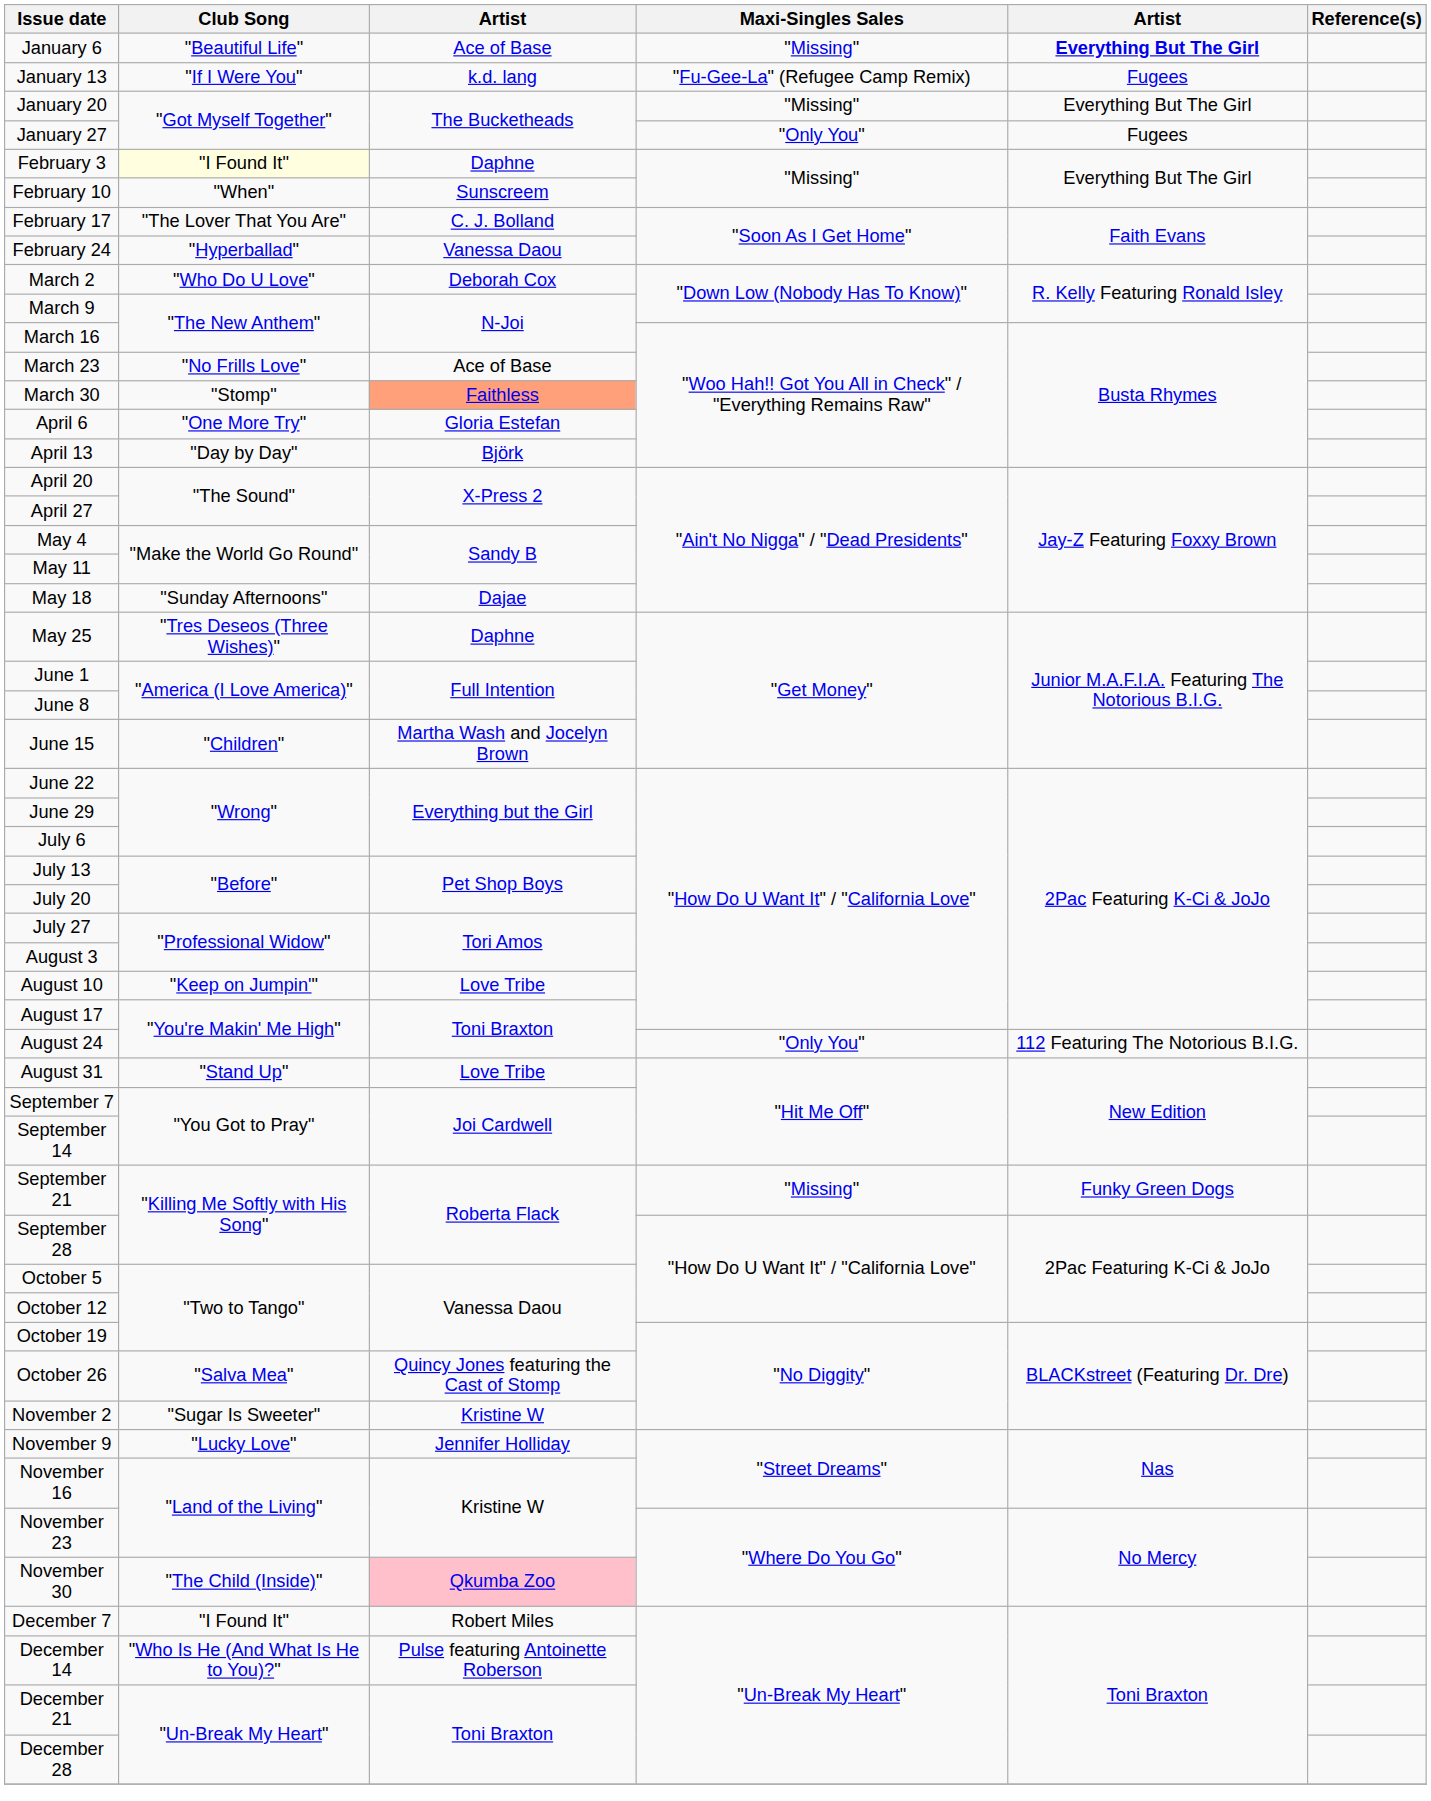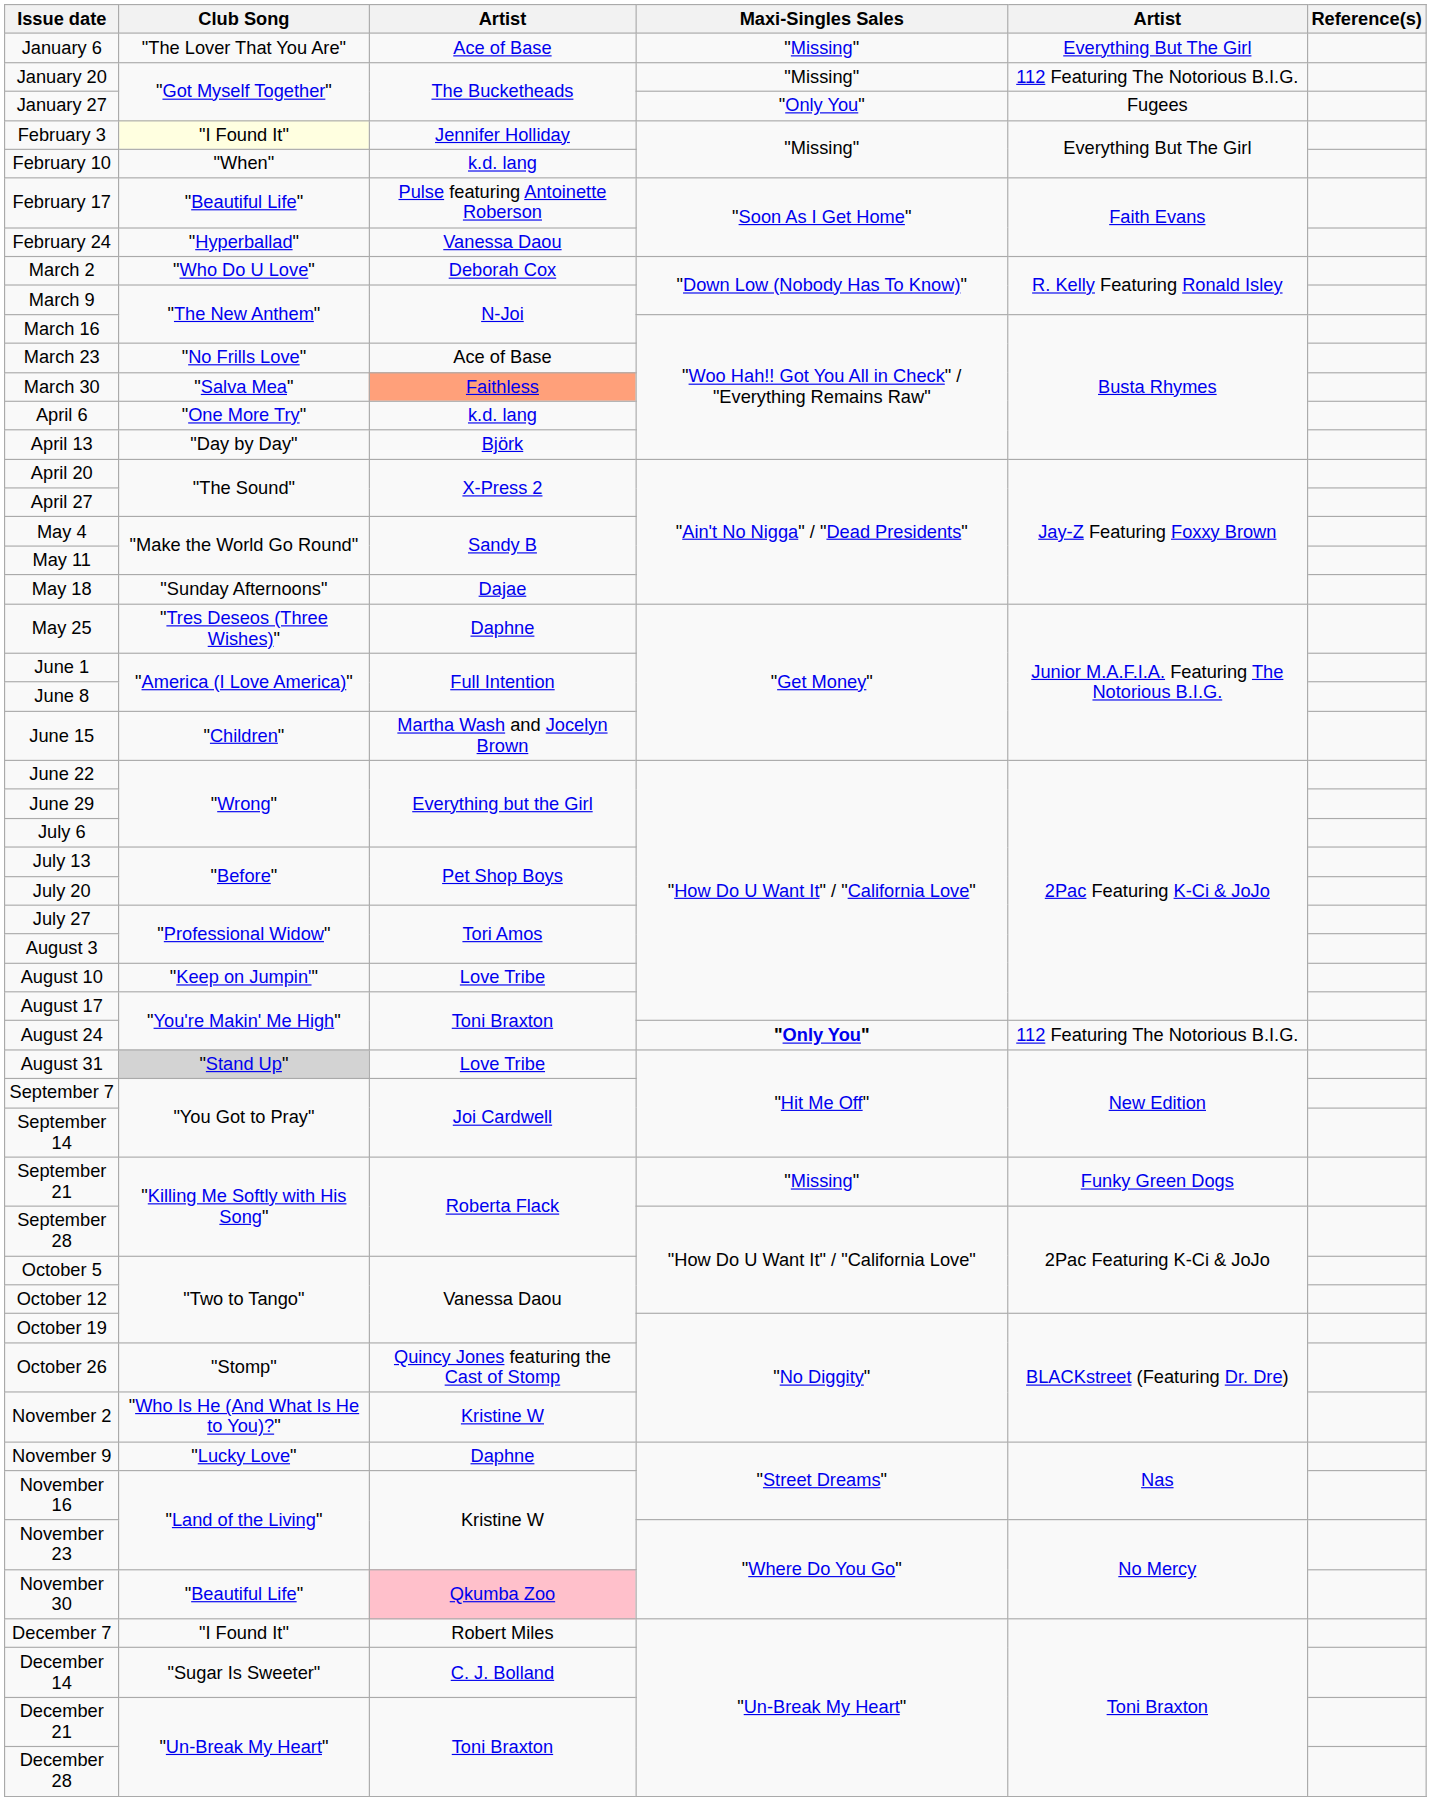 <table class="wikitable" style="text-align: center;">
 <tr>
 <th>Issue date</th>
 <th>Club Song</th>
 <th>Artist</th>
 <th>Maxi-Singles Sales</th>
 <th>Artist</th>
 <th>Reference(s)</th>
 </tr>
 <tr>
 <td>January 6</td>
-<td>"<a href='#'>Beautiful Life</a>"</td>
+<td>"The Lover That You Are"</td>
 <td><a href='#'>Ace of Base</a></td>
 <td>"<a href='#'>Missing</a>"</td>
-<td><strong><a href='#'>Everything But The Girl</a></strong></td>
-<td></td>
-</tr>
-<tr>
-<td>January 13</td>
-<td>"<a href='#'>If I Were You</a>"</td>
-<td><a href='#'>k.d. lang</a></td>
-<td>"<a href='#'>Fu-Gee-La</a>" (Refugee Camp Remix)</td>
-<td><a href='#'>Fugees</a></td>
+<td><a href='#'>Everything But The Girl</a></td>
 <td></td>
 </tr>
 <tr>
 <td>January 20</td>
 <td rowspan="2">"<a href='#'>Got Myself Together</a>"</td>
 <td rowspan="2"><a href='#'>The Bucketheads</a></td>
 <td>"Missing"</td>
-<td>Everything But The Girl</td>
+<td><a href='#'>112</a> Featuring The Notorious B.I.G.</td>
 <td></td>
 </tr>
 <tr>
 <td>January 27</td>
 <td>"<a href='#'>Only You</a>"</td>
 <td>Fugees</td>
 <td></td>
 </tr>
 <tr>
 <td>February 3</td>
 <td style="background: lightyellow;">"I Found It"</td>
-<td><a href='#'>Daphne</a></td>
+<td><a href='#'>Jennifer Holliday</a></td>
 <td rowspan="2">"Missing"</td>
 <td rowspan="2">Everything But The Girl</td>
 <td></td>
 </tr>
 <tr>
 <td>February 10</td>
 <td>"When"</td>
-<td><a href='#'>Sunscreem</a></td>
+<td><a href='#'>k.d. lang</a></td>
 <td></td>
 </tr>
 <tr>
 <td>February 17</td>
-<td>"The Lover That You Are"</td>
-<td><a href='#'>C. J. Bolland</a></td>
+<td>"<a href='#'>Beautiful Life</a>"</td>
+<td><a href='#'>Pulse</a> featuring <a href='#'>Antoinette Roberson</a></td>
 <td rowspan="2">"<a href='#'>Soon As I Get Home</a>"</td>
 <td rowspan="2"><a href='#'>Faith Evans</a></td>
 <td></td>
 </tr>
 <tr>
 <td>February 24</td>
 <td>"<a href='#'>Hyperballad</a>"</td>
 <td><a href='#'>Vanessa Daou</a></td>
 <td></td>
 </tr>
 <tr>
 <td>March 2</td>
 <td>"<a href='#'>Who Do U Love</a>"</td>
 <td><a href='#'>Deborah Cox</a></td>
 <td rowspan="2">"<a href='#'>Down Low (Nobody Has To Know)</a>"</td>
 <td rowspan="2"><a href='#'>R. Kelly</a> Featuring <a href='#'>Ronald Isley</a></td>
 <td></td>
 </tr>
 <tr>
 <td>March 9</td>
 <td rowspan="2">"<a href='#'>The New Anthem</a>"</td>
 <td rowspan="2"><a href='#'>N-Joi</a></td>
 <td></td>
 </tr>
 <tr>
 <td>March 16</td>
 <td rowspan="5">"<a href='#'>Woo Hah!! Got You All in Check</a>" / "Everything Remains Raw"</td>
 <td rowspan="5"><a href='#'>Busta Rhymes</a></td>
 <td></td>
 </tr>
 <tr>
 <td>March 23</td>
 <td>"<a href='#'>No Frills Love</a>"</td>
 <td>Ace of Base</td>
 <td></td>
 </tr>
 <tr>
 <td>March 30</td>
-<td>"Stomp"</td>
+<td>"<a href='#'>Salva Mea</a>"</td>
 <td style="background: lightsalmon;"><a href='#'>Faithless</a></td>
 <td></td>
 </tr>
 <tr>
 <td>April 6</td>
 <td>"<a href='#'>One More Try</a>"</td>
-<td><a href='#'>Gloria Estefan</a></td>
+<td><a href='#'>k.d. lang</a></td>
 <td></td>
 </tr>
 <tr>
 <td>April 13</td>
 <td>"Day by Day"</td>
 <td><a href='#'>Björk</a></td>
 <td></td>
 </tr>
 <tr>
 <td>April 20</td>
 <td rowspan="2">"The Sound"</td>
 <td rowspan="2"><a href='#'>X-Press 2</a></td>
 <td rowspan="5">"<a href='#'>Ain't No Nigga</a>" / "<a href='#'>Dead Presidents</a>"</td>
 <td rowspan="5"><a href='#'>Jay-Z</a> Featuring <a href='#'>Foxxy Brown</a></td>
 <td></td>
 </tr>
 <tr>
 <td>April 27</td>
 <td></td>
 </tr>
 <tr>
 <td>May 4</td>
 <td rowspan="2">"Make the World Go Round"</td>
 <td rowspan="2"><a href='#'>Sandy B</a></td>
 <td></td>
 </tr>
 <tr>
 <td>May 11</td>
 <td></td>
 </tr>
 <tr>
 <td>May 18</td>
 <td>"Sunday Afternoons"</td>
 <td><a href='#'>Dajae</a></td>
 <td></td>
 </tr>
 <tr>
 <td>May 25</td>
 <td>"<a href='#'>Tres Deseos (Three Wishes)</a>"</td>
 <td><a href='#'>Daphne</a></td>
 <td rowspan="4">"<a href='#'>Get Money</a>"</td>
 <td rowspan="4"><a href='#'>Junior M.A.F.I.A.</a> Featuring <a href='#'>The Notorious B.I.G.</a></td>
 <td></td>
 </tr>
 <tr>
 <td>June 1</td>
 <td rowspan="2">"<a href='#'>America (I Love America)</a>"</td>
 <td rowspan="2"><a href='#'>Full Intention</a></td>
 <td></td>
 </tr>
 <tr>
 <td>June 8</td>
 <td></td>
 </tr>
 <tr>
 <td>June 15</td>
 <td>"<a href='#'>Children</a>"</td>
 <td><a href='#'>Martha Wash</a> and <a href='#'>Jocelyn Brown</a></td>
 <td></td>
 </tr>
 <tr>
 <td>June 22</td>
 <td rowspan="3">"<a href='#'>Wrong</a>"</td>
 <td rowspan="3"><a href='#'>Everything but the Girl</a></td>
 <td rowspan="9">"<a href='#'>How Do U Want It</a>" / "<a href='#'>California Love</a>"</td>
 <td rowspan="9"><a href='#'>2Pac</a> Featuring <a href='#'>K-Ci & JoJo</a></td>
 <td></td>
 </tr>
 <tr>
 <td>June 29</td>
 <td></td>
 </tr>
 <tr>
 <td>July 6</td>
 <td></td>
 </tr>
 <tr>
 <td>July 13</td>
 <td rowspan="2">"<a href='#'>Before</a>"</td>
 <td rowspan="2"><a href='#'>Pet Shop Boys</a></td>
 <td></td>
 </tr>
 <tr>
 <td>July 20</td>
 <td></td>
 </tr>
 <tr>
 <td>July 27</td>
 <td rowspan="2">"<a href='#'>Professional Widow</a>"</td>
 <td rowspan="2"><a href='#'>Tori Amos</a></td>
 <td></td>
 </tr>
 <tr>
 <td>August 3</td>
 <td></td>
 </tr>
 <tr>
 <td>August 10</td>
 <td>"<a href='#'>Keep on Jumpin'</a>"</td>
 <td><a href='#'>Love Tribe</a></td>
 <td></td>
 </tr>
 <tr>
 <td>August 17</td>
 <td rowspan="2">"<a href='#'>You're Makin' Me High</a>"</td>
 <td rowspan="2"><a href='#'>Toni Braxton</a></td>
 <td></td>
 </tr>
 <tr>
 <td>August 24</td>
-<td>"<a href='#'>Only You</a>"</td>
+<td><strong>"<a href='#'>Only You</a>"</strong></td>
 <td><a href='#'>112</a> Featuring The Notorious B.I.G.</td>
 <td></td>
 </tr>
 <tr>
 <td>August 31</td>
-<td>"<a href='#'>Stand Up</a>"</td>
+<td style="background: lightgrey;">"<a href='#'>Stand Up</a>"</td>
 <td><a href='#'>Love Tribe</a></td>
 <td rowspan="3">"<a href='#'>Hit Me Off</a>"</td>
 <td rowspan="3"><a href='#'>New Edition</a></td>
 <td></td>
 </tr>
 <tr>
 <td>September 7</td>
 <td rowspan="2">"You Got to Pray"</td>
 <td rowspan="2"><a href='#'>Joi Cardwell</a></td>
 <td></td>
 </tr>
 <tr>
 <td>September 14</td>
 <td></td>
 </tr>
 <tr>
 <td>September 21</td>
 <td rowspan="2">"<a href='#'>Killing Me Softly with His Song</a>"</td>
 <td rowspan="2"><a href='#'>Roberta Flack</a></td>
 <td>"<a href='#'>Missing</a>"</td>
 <td><a href='#'>Funky Green Dogs</a></td>
 <td></td>
 </tr>
 <tr>
 <td>September 28</td>
 <td rowspan="3">"How Do U Want It" / "California Love"</td>
 <td rowspan="3">2Pac Featuring K-Ci & JoJo</td>
 <td></td>
 </tr>
 <tr>
 <td>October 5</td>
 <td rowspan="3">"Two to Tango"</td>
 <td rowspan="3">Vanessa Daou</td>
 <td></td>
 </tr>
 <tr>
 <td>October 12</td>
 <td></td>
 </tr>
 <tr>
 <td>October 19</td>
 <td rowspan="3">"<a href='#'>No Diggity</a>"</td>
 <td rowspan="3"><a href='#'>BLACKstreet</a> (Featuring <a href='#'>Dr. Dre</a>)</td>
 <td></td>
 </tr>
 <tr>
 <td>October 26</td>
-<td>"<a href='#'>Salva Mea</a>"</td>
+<td>"Stomp"</td>
 <td><a href='#'>Quincy Jones</a> featuring the <a href='#'>Cast of Stomp</a></td>
 <td></td>
 </tr>
 <tr>
 <td>November 2</td>
-<td>"Sugar Is Sweeter"</td>
+<td>"<a href='#'>Who Is He (And What Is He to You)?</a>"</td>
 <td><a href='#'>Kristine W</a></td>
 <td></td>
 </tr>
 <tr>
 <td>November 9</td>
 <td>"<a href='#'>Lucky Love</a>"</td>
-<td><a href='#'>Jennifer Holliday</a></td>
+<td><a href='#'>Daphne</a></td>
 <td rowspan="2">"<a href='#'>Street Dreams</a>"</td>
 <td rowspan="2"><a href='#'>Nas</a></td>
 <td></td>
 </tr>
 <tr>
 <td>November 16</td>
 <td rowspan="2">"<a href='#'>Land of the Living</a>"</td>
 <td rowspan="2">Kristine W</td>
 <td></td>
 </tr>
 <tr>
 <td>November 23</td>
 <td rowspan="2">"<a href='#'>Where Do You Go</a>"</td>
 <td rowspan="2"><a href='#'>No Mercy</a></td>
 <td></td>
 </tr>
 <tr>
 <td>November 30</td>
-<td>"<a href='#'>The Child (Inside)</a>"</td>
+<td>"<a href='#'>Beautiful Life</a>"</td>
 <td style="background: pink;"><a href='#'>Qkumba Zoo</a></td>
 <td></td>
 </tr>
 <tr>
 <td>December 7</td>
 <td>"I Found It"</td>
 <td>Robert Miles</td>
 <td rowspan="4">"<a href='#'>Un-Break My Heart</a>"</td>
 <td rowspan="4"><a href='#'>Toni Braxton</a></td>
 <td></td>
 </tr>
 <tr>
 <td>December 14</td>
-<td>"<a href='#'>Who Is He (And What Is He to You)?</a>"</td>
-<td><a href='#'>Pulse</a> featuring <a href='#'>Antoinette Roberson</a></td>
+<td>"Sugar Is Sweeter"</td>
+<td><a href='#'>C. J. Bolland</a></td>
 <td></td>
 </tr>
 <tr>
 <td>December 21</td>
 <td rowspan="2">"<a href='#'>Un-Break My Heart</a>"</td>
 <td rowspan="2"><a href='#'>Toni Braxton</a></td>
 <td></td>
 </tr>
 <tr>
 <td>December 28</td>
 <td></td>
 </tr>
 <tr>
 </tr>
 </table>
